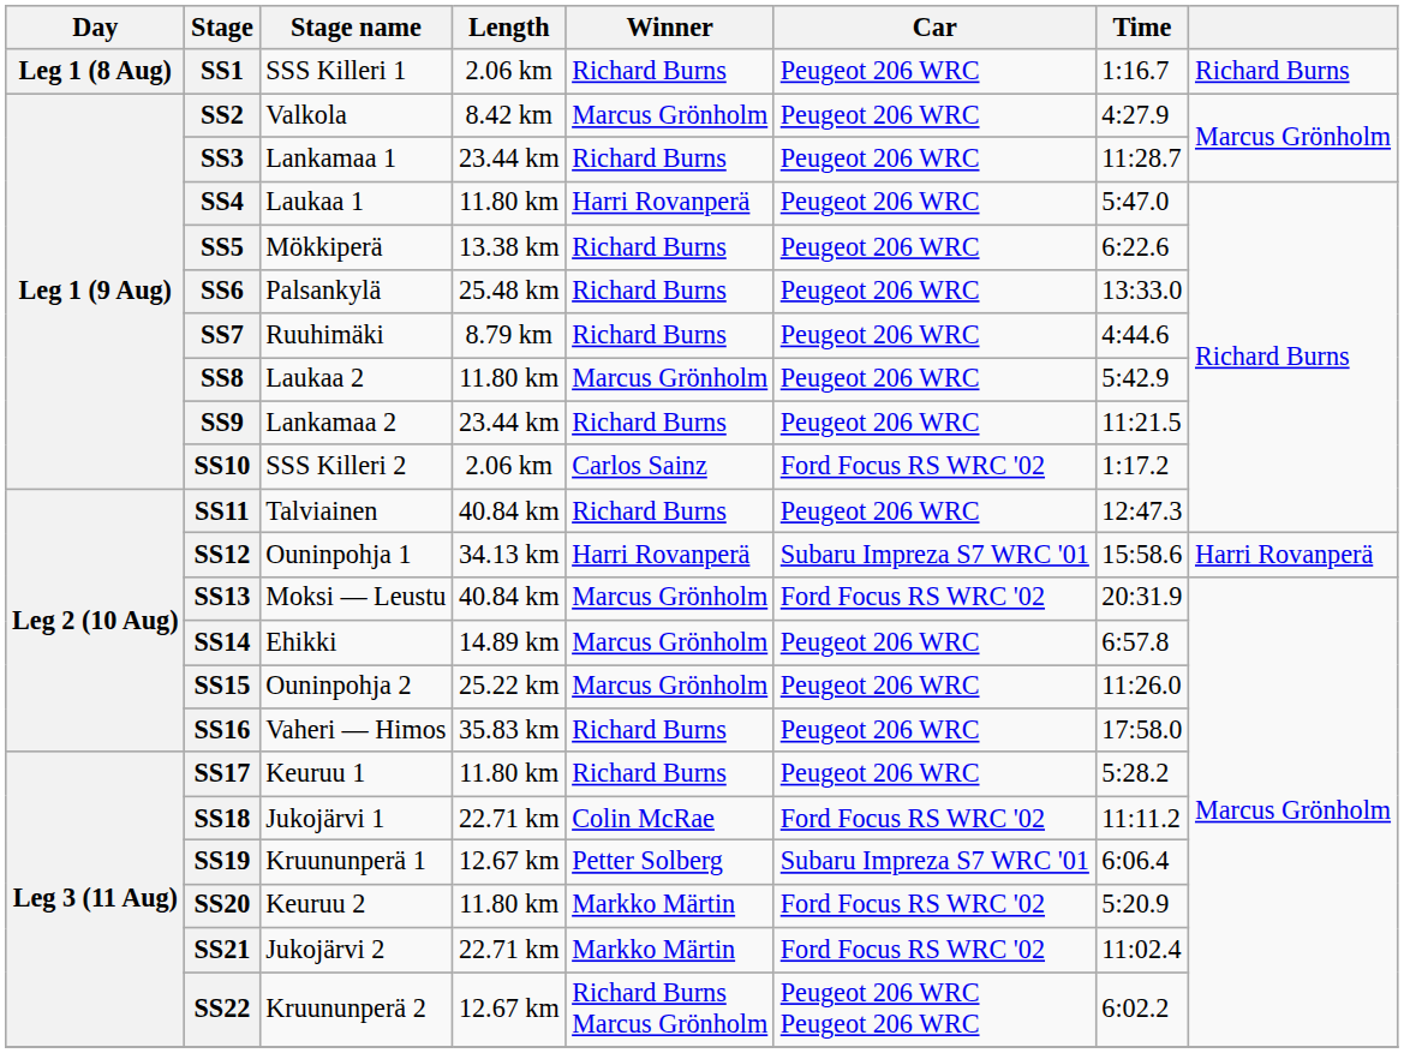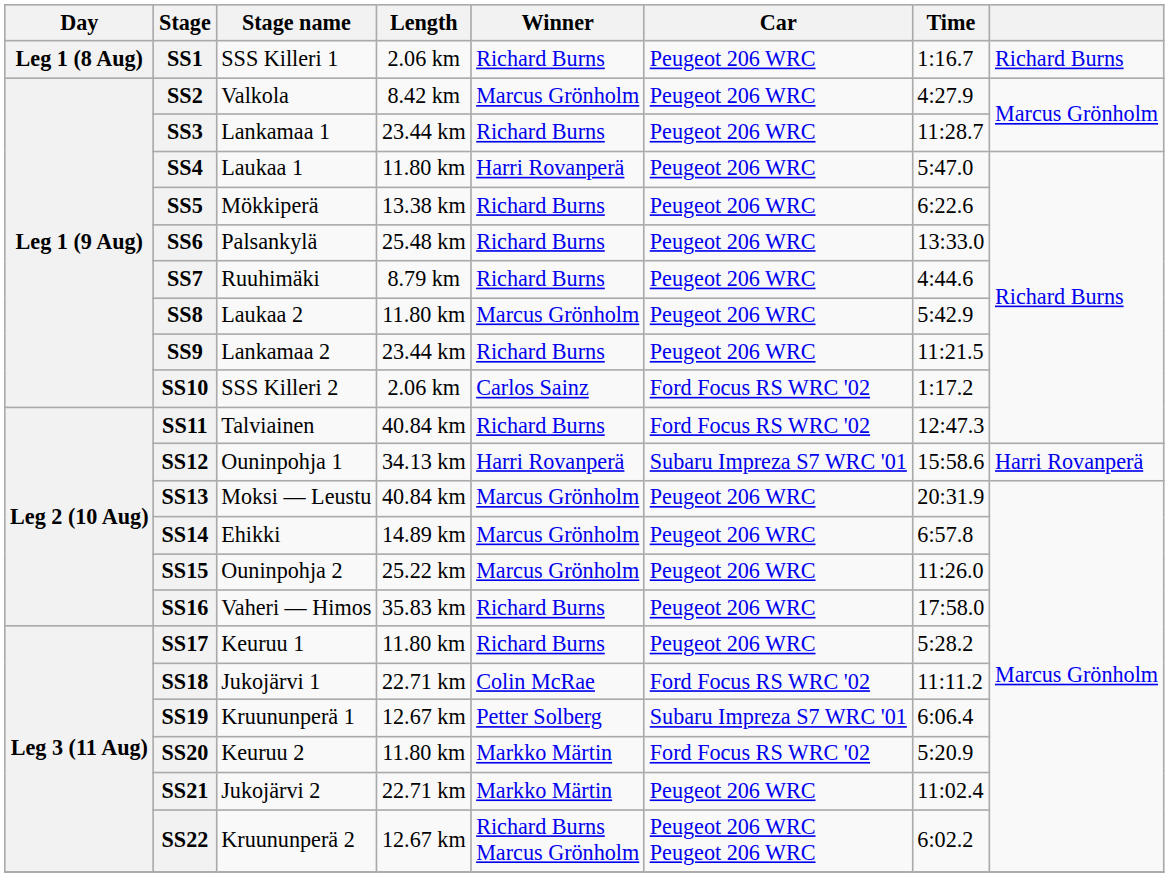 <table class="wikitable" style="font-size: 85%;">
 <tr>
 <th>Day</th>
 <th>Stage</th>
 <th>Stage name</th>
 <th>Length</th>
 <th>Winner</th>
 <th>Car</th>
 <th>Time</th>
 <th></th>
 </tr>
 <tr>
 <th rowspan="1">Leg 1 (8 Aug)</th>
 <th>SS1</th>
 <td>SSS Killeri 1</td>
 <td align="center">2.06 km</td>
 <td> <a href='#'>Richard Burns</a></td>
 <td><a href='#'>Peugeot 206 WRC</a></td>
 <td>1:16.7</td>
 <td rowspan="1"> <a href='#'>Richard Burns</a></td>
 </tr>
 <tr>
 <th rowspan="9">Leg 1 (9 Aug)</th>
 <th>SS2</th>
 <td>Valkola</td>
 <td align="center">8.42 km</td>
 <td> <a href='#'>Marcus Grönholm</a></td>
 <td><a href='#'>Peugeot 206 WRC</a></td>
 <td>4:27.9</td>
 <td rowspan="2"> <a href='#'>Marcus Grönholm</a></td>
 </tr>
 <tr>
 <th>SS3</th>
 <td>Lankamaa 1</td>
 <td align="center">23.44 km</td>
 <td> <a href='#'>Richard Burns</a></td>
 <td><a href='#'>Peugeot 206 WRC</a></td>
 <td>11:28.7</td>
 </tr>
 <tr>
 <th>SS4</th>
 <td>Laukaa 1</td>
 <td align="center">11.80 km</td>
 <td> <a href='#'>Harri Rovanperä</a></td>
 <td><a href='#'>Peugeot 206 WRC</a></td>
 <td>5:47.0</td>
 <td rowspan="8"> <a href='#'>Richard Burns</a></td>
 </tr>
 <tr>
 <th>SS5</th>
 <td>Mökkiperä</td>
 <td align="center">13.38 km</td>
 <td> <a href='#'>Richard Burns</a></td>
 <td><a href='#'>Peugeot 206 WRC</a></td>
 <td>6:22.6</td>
 </tr>
 <tr>
 <th>SS6</th>
 <td>Palsankylä</td>
 <td align="center">25.48 km</td>
 <td> <a href='#'>Richard Burns</a></td>
 <td><a href='#'>Peugeot 206 WRC</a></td>
 <td>13:33.0</td>
 </tr>
 <tr>
 <th>SS7</th>
 <td>Ruuhimäki</td>
 <td align="center">8.79 km</td>
 <td> <a href='#'>Richard Burns</a></td>
 <td><a href='#'>Peugeot 206 WRC</a></td>
 <td>4:44.6</td>
 </tr>
 <tr>
 <th>SS8</th>
 <td>Laukaa 2</td>
 <td align="center">11.80 km</td>
 <td> <a href='#'>Marcus Grönholm</a></td>
 <td><a href='#'>Peugeot 206 WRC</a></td>
 <td>5:42.9</td>
 </tr>
 <tr>
 <th>SS9</th>
 <td>Lankamaa 2</td>
 <td align="center">23.44 km</td>
 <td> <a href='#'>Richard Burns</a></td>
 <td><a href='#'>Peugeot 206 WRC</a></td>
 <td>11:21.5</td>
 </tr>
 <tr>
 <th>SS10</th>
 <td>SSS Killeri 2</td>
 <td align="center">2.06 km</td>
 <td> <a href='#'>Carlos Sainz</a></td>
 <td><a href='#'>Ford Focus RS WRC '02</a></td>
 <td>1:17.2</td>
 </tr>
 <tr>
 <th rowspan="6">Leg 2 (10 Aug)</th>
 <th>SS11</th>
 <td>Talviainen</td>
 <td align="center">40.84 km</td>
 <td> <a href='#'>Richard Burns</a></td>
-<td><a href='#'>Peugeot 206 WRC</a></td>
+<td><a href='#'>Ford Focus RS WRC '02</a></td>
 <td>12:47.3</td>
 </tr>
 <tr>
 <th>SS12</th>
 <td>Ouninpohja 1</td>
 <td align="center">34.13 km</td>
 <td> <a href='#'>Harri Rovanperä</a></td>
 <td><a href='#'>Subaru Impreza S7 WRC '01</a></td>
 <td>15:58.6</td>
 <td rowspan="1"> <a href='#'>Harri Rovanperä</a></td>
 </tr>
 <tr>
 <th>SS13</th>
 <td>Moksi — Leustu</td>
 <td align="center">40.84 km</td>
 <td> <a href='#'>Marcus Grönholm</a></td>
-<td><a href='#'>Ford Focus RS WRC '02</a></td>
+<td><a href='#'>Peugeot 206 WRC</a></td>
 <td>20:31.9</td>
 <td rowspan="10"> <a href='#'>Marcus Grönholm</a></td>
 </tr>
 <tr>
 <th>SS14</th>
 <td>Ehikki</td>
 <td align="center">14.89 km</td>
 <td> <a href='#'>Marcus Grönholm</a></td>
 <td><a href='#'>Peugeot 206 WRC</a></td>
 <td>6:57.8</td>
 </tr>
 <tr>
 <th>SS15</th>
 <td>Ouninpohja 2</td>
 <td align="center">25.22 km</td>
 <td> <a href='#'>Marcus Grönholm</a></td>
 <td><a href='#'>Peugeot 206 WRC</a></td>
 <td>11:26.0</td>
 </tr>
 <tr>
 <th>SS16</th>
 <td>Vaheri — Himos</td>
 <td align="center">35.83 km</td>
 <td> <a href='#'>Richard Burns</a></td>
 <td><a href='#'>Peugeot 206 WRC</a></td>
 <td>17:58.0</td>
 </tr>
 <tr>
 <th rowspan="6">Leg 3 (11 Aug)</th>
 <th>SS17</th>
 <td>Keuruu 1</td>
 <td align="center">11.80 km</td>
 <td> <a href='#'>Richard Burns</a></td>
 <td><a href='#'>Peugeot 206 WRC</a></td>
 <td>5:28.2</td>
 </tr>
 <tr>
 <th>SS18</th>
 <td>Jukojärvi 1</td>
 <td align="center">22.71 km</td>
 <td> <a href='#'>Colin McRae</a></td>
 <td><a href='#'>Ford Focus RS WRC '02</a></td>
 <td>11:11.2</td>
 </tr>
 <tr>
 <th>SS19</th>
 <td>Kruununperä 1</td>
 <td align="center">12.67 km</td>
 <td> <a href='#'>Petter Solberg</a></td>
 <td><a href='#'>Subaru Impreza S7 WRC '01</a></td>
 <td>6:06.4</td>
 </tr>
 <tr>
 <th>SS20</th>
 <td>Keuruu 2</td>
 <td align="center">11.80 km</td>
 <td> <a href='#'>Markko Märtin</a></td>
 <td><a href='#'>Ford Focus RS WRC '02</a></td>
 <td>5:20.9</td>
 </tr>
 <tr>
 <th>SS21</th>
 <td>Jukojärvi 2</td>
 <td align="center">22.71 km</td>
 <td> <a href='#'>Markko Märtin</a></td>
-<td><a href='#'>Ford Focus RS WRC '02</a></td>
+<td><a href='#'>Peugeot 206 WRC</a></td>
 <td>11:02.4</td>
 </tr>
 <tr>
 <th>SS22</th>
 <td>Kruununperä 2</td>
 <td align="center">12.67 km</td>
 <td> <a href='#'>Richard Burns</a><br> <a href='#'>Marcus Grönholm</a></td>
 <td><a href='#'>Peugeot 206 WRC</a><br><a href='#'>Peugeot 206 WRC</a></td>
 <td>6:02.2</td>
 </tr>
 <tr>
 </tr>
 </table>
